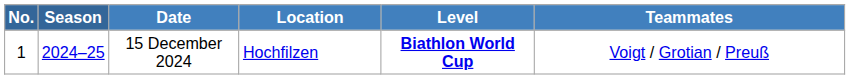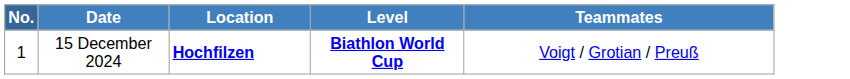 <table class="wikitable sortable" style="font-size:90%; text-align:center; border:grey solid 1px; border-collapse:collapse; background:#ffffff;">
 <tr style="background:#efefef;">
 <th style="background-color:#369; color:white;">No.</th>
-<th style="background-color:#369; color:white;">Season</th>
 <th style="background-color:#4180be; color:white; width:110px;">Date</th>
 <th style="background-color:#4180be; color:white; width:120px;">Location</th>
 <th style="background-color:#4180be; color:white; width:130px;">Level</th>
 <th style="background-color:#4180be; color:white; width:270px;">Teammates</th>
 </tr>
 <tr>
 <td>1</td>
-<td><a href='#'>2024–25</a></td>
 <td>15 December 2024</td>
-<td align=left> <a href='#'>Hochfilzen</a></td>
+<td align=left><strong> <a href='#'>Hochfilzen</a></strong></td>
 <td><strong><a href='#'>Biathlon World Cup</a></strong></td>
 <td><a href='#'>Voigt</a> / <a href='#'>Grotian</a> / <a href='#'>Preuß</a></td>
 </tr>
 </table>
